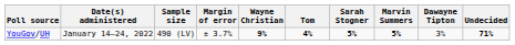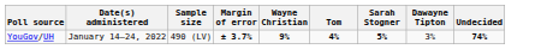 <table class="wikitable" style="font-size:90%;text-align:center;">
 <tr valign=bottom>
 <th>Poll source</th>
 <th>Date(s)<br>administered</th>
 <th>Sample<br>size</th>
 <th>Margin<br>of error</th>
 <th style="width:60px;">Wayne<br>Christian</th>
 <th style="width:60px;">Tom<br></th>
 <th style="width:60px;">Sarah<br>Stogner</th>
-<th style="width:60px;">Marvin<br>Summers</th>
 <th style="width:60px;">Dawayne<br>Tipton</th>
 <th>Undecided</th>
 </tr>
 <tr>
 <td style="text-align:left;"><a href='#'>YouGov</a>/<a href='#'>UH</a></td>
 <td>January 14–24, 2022</td>
 <td>490 (LV)</td>
-<td>± 3.7%</td>
+<td><strong>± 3.7%</strong></td>
 <td><strong>9%</strong></td>
 <td><strong>4%</strong></td>
 <td><strong>5%</strong></td>
-<td><strong>5%</strong></td>
 <td>3%</td>
-<td><strong>71%</strong></td>
+<td><strong>74%</strong></td>
 </tr>
 </table>
